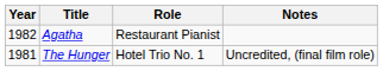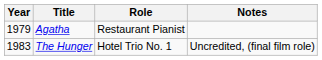 <table class="wikitable">
 <tr>
 <th>Year</th>
 <th>Title</th>
 <th>Role</th>
 <th>Notes</th>
 </tr>
 <tr>
-<td>1982</td>
+<td>1979</td>
 <td><em><a href='#'>Agatha</a></em></td>
 <td>Restaurant Pianist</td>
 <td></td>
 </tr>
 <tr>
-<td>1981</td>
+<td>1983</td>
 <td><em><a href='#'>The Hunger</a></em></td>
 <td>Hotel Trio No. 1</td>
 <td>Uncredited, (final film role)</td>
 </tr>
 </table>
